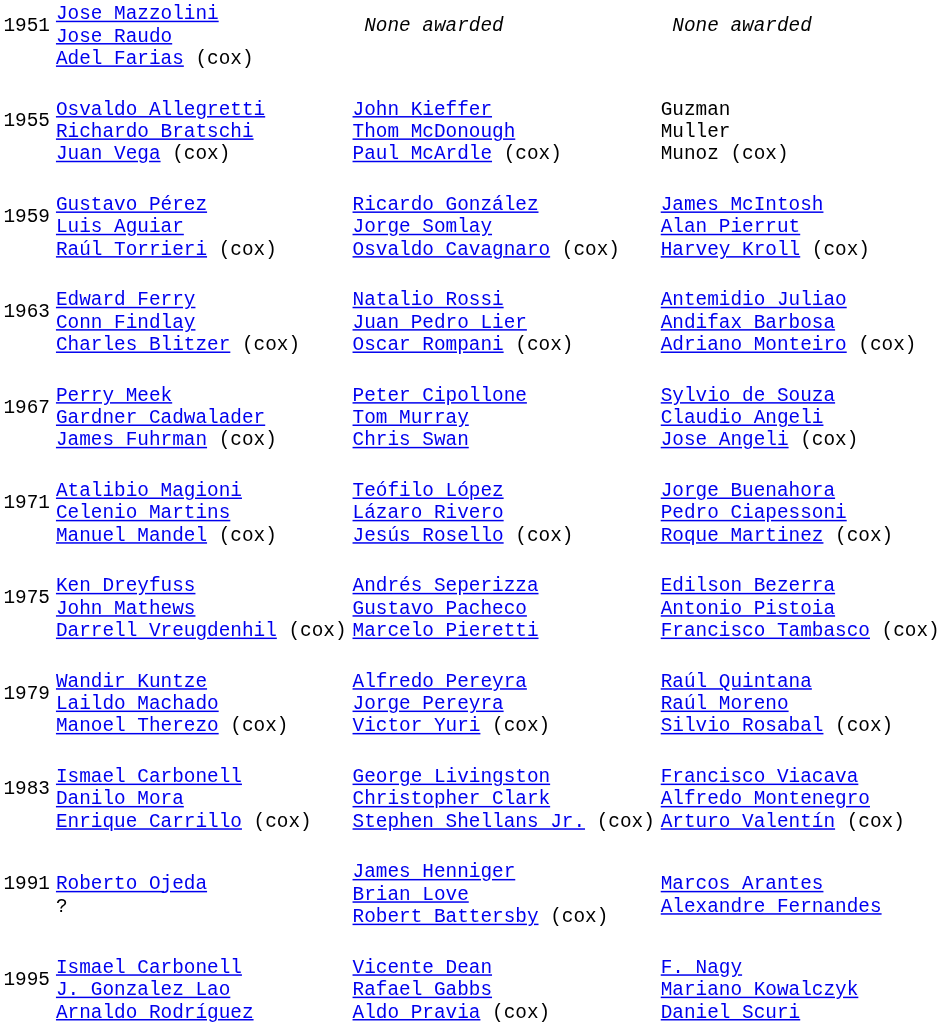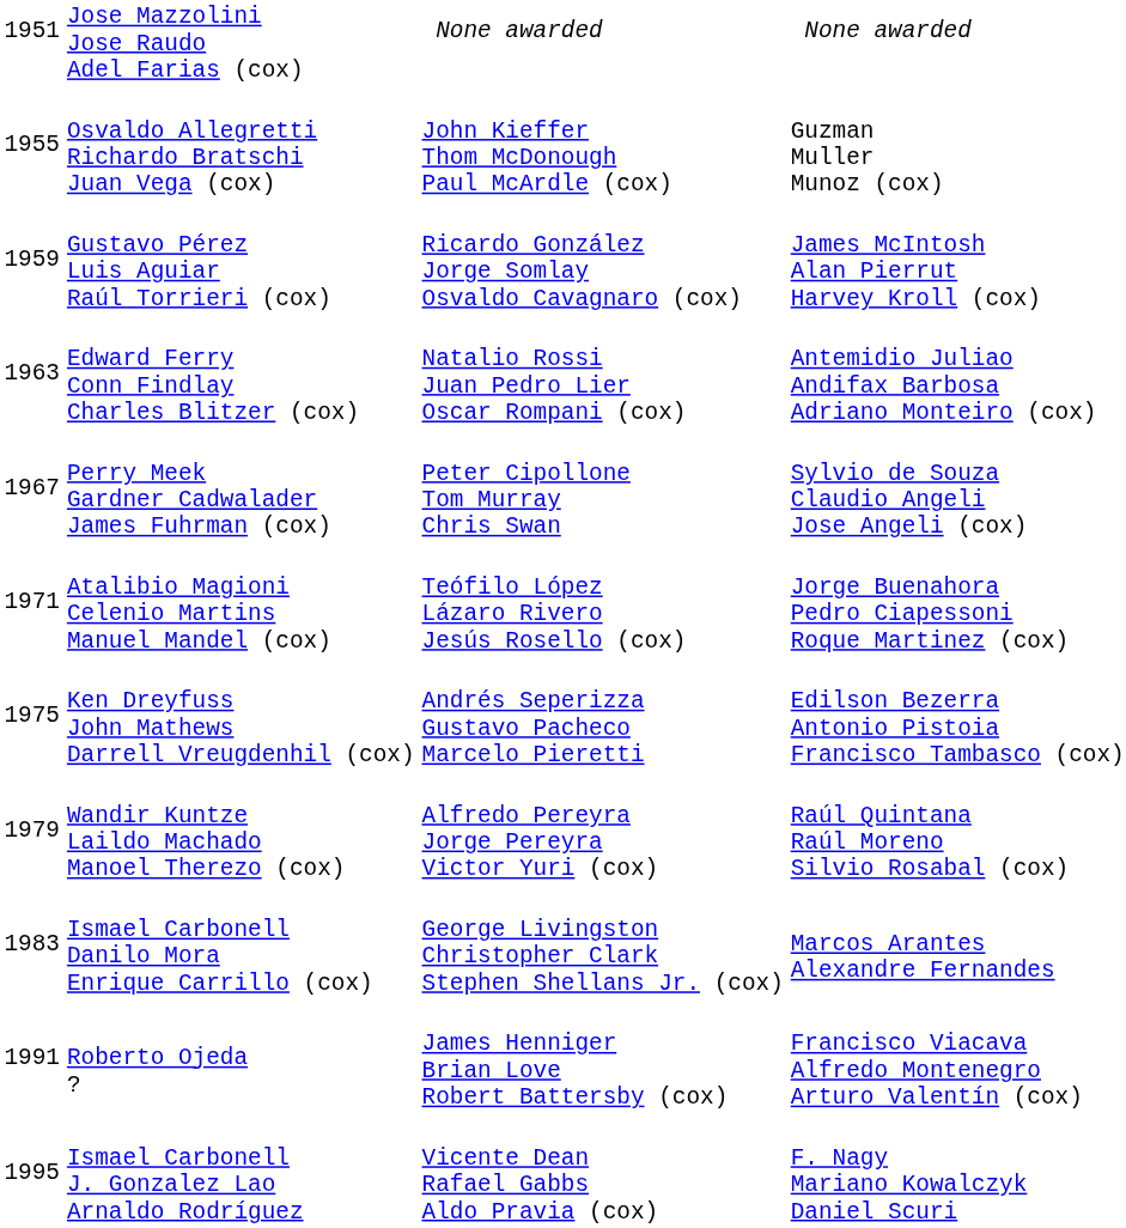 <table>
 <tr>
 <td>1951</td>
 <td><br><a href='#'>Jose Mazzolini</a><br><a href='#'>Jose Raudo</a><br><a href='#'>Adel Farias</a> (cox)</td>
 <td> <em>None awarded</em></td>
 <td> <em>None awarded</em></td>
 </tr>
 <tr>
 <td>1955</td>
 <td><br><a href='#'>Osvaldo Allegretti</a><br><a href='#'>Richardo Bratschi</a><br><a href='#'>Juan Vega</a> (cox)</td>
 <td><br><a href='#'>John Kieffer</a><br><a href='#'>Thom McDonough</a><br><a href='#'>Paul McArdle</a> (cox)</td>
 <td><br>Guzman<br>Muller<br>Munoz (cox)</td>
 </tr>
 <tr>
 <td>1959</td>
 <td><br><a href='#'>Gustavo Pérez</a><br><a href='#'>Luis Aguiar</a><br><a href='#'>Raúl Torrieri</a> (cox)</td>
 <td><br><a href='#'>Ricardo González</a><br><a href='#'>Jorge Somlay</a><br><a href='#'>Osvaldo Cavagnaro</a> (cox)</td>
 <td><br><a href='#'>James McIntosh</a><br><a href='#'>Alan Pierrut</a><br><a href='#'>Harvey Kroll</a> (cox)</td>
 </tr>
 <tr>
 <td>1963</td>
 <td><br><a href='#'>Edward Ferry</a><br><a href='#'>Conn Findlay</a><br><a href='#'>Charles Blitzer</a> (cox)</td>
 <td><br><a href='#'>Natalio Rossi</a><br><a href='#'>Juan Pedro Lier</a><br><a href='#'>Oscar Rompani</a> (cox)</td>
 <td><br><a href='#'>Antemidio Juliao</a><br><a href='#'>Andifax Barbosa</a><br><a href='#'>Adriano Monteiro</a> (cox)</td>
 </tr>
 <tr>
 <td>1967</td>
 <td><br><a href='#'>Perry Meek</a><br><a href='#'>Gardner Cadwalader</a><br><a href='#'>James Fuhrman</a> (cox)</td>
 <td><br><a href='#'>Peter Cipollone</a><br><a href='#'>Tom Murray</a><br><a href='#'>Chris Swan</a></td>
 <td><br><a href='#'>Sylvio de Souza</a><br><a href='#'>Claudio Angeli</a><br><a href='#'>Jose Angeli</a> (cox)</td>
 </tr>
 <tr>
 <td>1971</td>
 <td><br><a href='#'>Atalibio Magioni</a> <br><a href='#'>Celenio Martins</a> <br><a href='#'>Manuel Mandel</a> (cox)</td>
 <td><br><a href='#'>Teófilo López</a><br><a href='#'>Lázaro Rivero</a><br><a href='#'>Jesús Rosello</a> (cox)</td>
 <td><br><a href='#'>Jorge Buenahora</a><br><a href='#'>Pedro Ciapessoni</a><br><a href='#'>Roque Martinez</a> (cox)</td>
 </tr>
 <tr>
 <td>1975</td>
 <td><br><a href='#'>Ken Dreyfuss</a><br><a href='#'>John Mathews</a><br><a href='#'>Darrell Vreugdenhil</a> (cox)</td>
 <td><br><a href='#'>Andrés Seperizza</a><br><a href='#'>Gustavo Pacheco</a><br><a href='#'>Marcelo Pieretti</a></td>
 <td><br><a href='#'>Edilson Bezerra</a><br><a href='#'>Antonio Pistoia</a><br><a href='#'>Francisco Tambasco</a> (cox)</td>
 </tr>
 <tr>
 <td>1979</td>
 <td><br><a href='#'>Wandir Kuntze</a><br><a href='#'>Laildo Machado</a><br><a href='#'>Manoel Therezo</a> (cox)</td>
 <td><br><a href='#'>Alfredo Pereyra</a><br><a href='#'>Jorge Pereyra</a><br><a href='#'>Victor Yuri</a> (cox)</td>
 <td><br><a href='#'>Raúl Quintana</a><br><a href='#'>Raúl Moreno</a><br><a href='#'>Silvio Rosabal</a> (cox)</td>
 </tr>
 <tr>
 <td>1983</td>
 <td><br><a href='#'>Ismael Carbonell</a><br><a href='#'>Danilo Mora</a><br><a href='#'>Enrique Carrillo</a> (cox)</td>
 <td><br><a href='#'>George Livingston</a><br><a href='#'>Christopher Clark</a><br><a href='#'>Stephen Shellans Jr.</a> (cox)</td>
-<td><br><a href='#'>Francisco Viacava</a><br><a href='#'>Alfredo Montenegro</a><br><a href='#'>Arturo Valentín</a> (cox)</td>
+<td><br><a href='#'>Marcos Arantes</a><br><a href='#'>Alexandre Fernandes</a></td>
 </tr>
 <tr>
 <td>1991</td>
 <td><br><a href='#'>Roberto Ojeda</a><br>?</td>
 <td><br><a href='#'>James Henniger </a><br><a href='#'>Brian Love</a><br><a href='#'>Robert Battersby</a> (cox)</td>
-<td><br><a href='#'>Marcos Arantes</a><br><a href='#'>Alexandre Fernandes</a></td>
+<td><br><a href='#'>Francisco Viacava</a><br><a href='#'>Alfredo Montenegro</a><br><a href='#'>Arturo Valentín</a> (cox)</td>
 </tr>
 <tr>
 <td>1995</td>
 <td><br><a href='#'>Ismael Carbonell</a><br><a href='#'>J. Gonzalez Lao</a><br><a href='#'>Arnaldo Rodríguez</a></td>
 <td><br><a href='#'>Vicente Dean</a><br><a href='#'>Rafael Gabbs</a><br><a href='#'>Aldo Pravia</a> (cox)</td>
 <td><br><a href='#'>F. Nagy</a><br><a href='#'>Mariano Kowalczyk</a><br><a href='#'>Daniel Scuri</a></td>
 </tr>
 </table>
